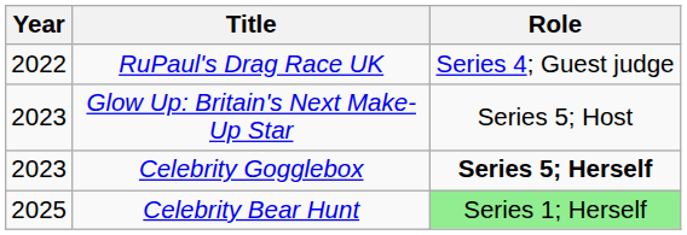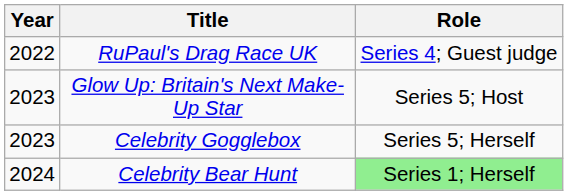 <table class="wikitable sortable" style="text-align:center;" border="1">
 <tr>
 <th scope="row">Year</th>
 <th scope="row" style="width:14em;">Title</th>
 <th scope="row">Role</th>
 </tr>
 <tr>
 <td>2022</td>
 <td><em><a href='#'>RuPaul's Drag Race UK</a></em></td>
 <td><a href='#'>Series 4</a>; Guest judge</td>
 </tr>
 <tr>
 <td>2023</td>
 <td><em><a href='#'>Glow Up: Britain's Next Make-Up Star</a></em></td>
 <td>Series 5; Host</td>
 </tr>
 <tr>
 <td>2023</td>
 <td><em><a href='#'>Celebrity Gogglebox</a></em></td>
-<td><strong>Series 5; Herself</strong></td>
+<td>Series 5; Herself</td>
 </tr>
 <tr>
-<td>2025</td>
+<td>2024</td>
 <td><em><a href='#'>Celebrity Bear Hunt</a></em></td>
 <td style="background: lightgreen;">Series 1; Herself</td>
 </tr>
 </table>
